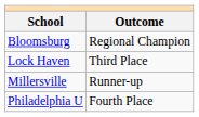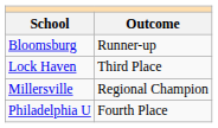 <table class="wikitable" style="float:left; margin-right:1em;">
 <tr>
 <th colspan="3" style="background:#ffdead;"></th>
 </tr>
 <tr>
 <th>School</th>
 <th>Outcome</th>
 </tr>
 <tr>
 <td><a href='#'>Bloomsburg</a></td>
-<td>Regional Champion</td>
+<td>Runner-up</td>
 </tr>
 <tr>
 <td><a href='#'>Lock Haven</a></td>
 <td>Third Place</td>
 </tr>
 <tr>
 <td><a href='#'>Millersville</a></td>
-<td>Runner-up</td>
+<td>Regional Champion</td>
 </tr>
 <tr>
 <td><a href='#'>Philadelphia U</a></td>
 <td>Fourth Place</td>
 </tr>
 </table>
